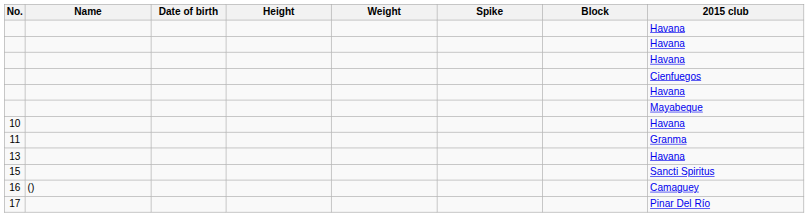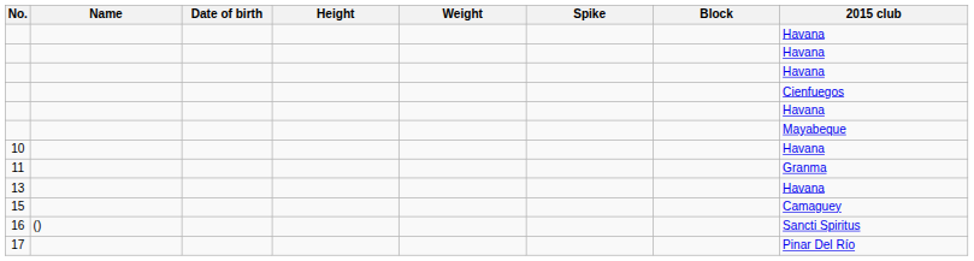 <table class="wikitable sortable" style="text-align:center;">
 <tr>
 <th>No.</th>
 <th style="width:12em">Name</th>
 <th style="width:7em">Date of birth</th>
 <th style="width:10em">Height</th>
 <th style="width:10em">Weight</th>
 <th style="width:10em">Spike</th>
 <th style="width:10em">Block</th>
 <th style="width:15em">2015 club</th>
 </tr>
 <tr>
 <td></td>
 <td align=left></td>
 <td align=right></td>
 <td></td>
 <td></td>
 <td></td>
 <td></td>
 <td align=left> <a href='#'>Havana</a></td>
 </tr>
 <tr>
 <td></td>
 <td align=left></td>
 <td align=right></td>
 <td></td>
 <td></td>
 <td></td>
 <td></td>
 <td align=left> <a href='#'>Havana</a></td>
 </tr>
 <tr>
 <td></td>
 <td align=left></td>
 <td align=right></td>
 <td></td>
 <td></td>
 <td></td>
 <td></td>
 <td align=left> <a href='#'>Havana</a></td>
 </tr>
 <tr>
 <td></td>
 <td align=left></td>
 <td align=right></td>
 <td></td>
 <td></td>
 <td></td>
 <td></td>
 <td align=left> <a href='#'>Cienfuegos</a></td>
 </tr>
 <tr>
 <td></td>
 <td align=left></td>
 <td align=right></td>
 <td></td>
 <td></td>
 <td></td>
 <td></td>
 <td align=left> <a href='#'>Havana</a></td>
 </tr>
 <tr>
 <td></td>
 <td align=left></td>
 <td align=right></td>
 <td></td>
 <td></td>
 <td></td>
 <td></td>
 <td align=left> <a href='#'>Mayabeque</a></td>
 </tr>
 <tr>
 <td>10</td>
 <td align=left></td>
 <td align=right></td>
 <td></td>
 <td></td>
 <td></td>
 <td></td>
 <td align=left> <a href='#'>Havana</a></td>
 </tr>
 <tr>
 <td>11</td>
 <td align=left></td>
 <td align=right></td>
 <td></td>
 <td></td>
 <td></td>
 <td></td>
 <td align=left> <a href='#'>Granma</a></td>
 </tr>
 <tr>
 <td>13</td>
 <td align=left></td>
 <td align=right></td>
 <td></td>
 <td></td>
 <td></td>
 <td></td>
 <td align=left> <a href='#'>Havana</a></td>
 </tr>
 <tr>
 <td>15</td>
 <td align=left></td>
 <td align=right></td>
 <td></td>
 <td></td>
 <td></td>
 <td></td>
-<td align=left> <a href='#'>Sancti Spiritus</a></td>
+<td align=left> <a href='#'>Camaguey</a></td>
 </tr>
 <tr>
 <td>16</td>
 <td align=left> ()</td>
 <td align=right></td>
 <td></td>
 <td></td>
 <td></td>
 <td></td>
-<td align=left> <a href='#'>Camaguey</a></td>
+<td align=left> <a href='#'>Sancti Spiritus</a></td>
 </tr>
 <tr>
 <td>17</td>
 <td align=left></td>
 <td align=right></td>
 <td></td>
 <td></td>
 <td></td>
 <td></td>
 <td align=left> <a href='#'>Pinar Del Río</a></td>
 </tr>
 </table>
